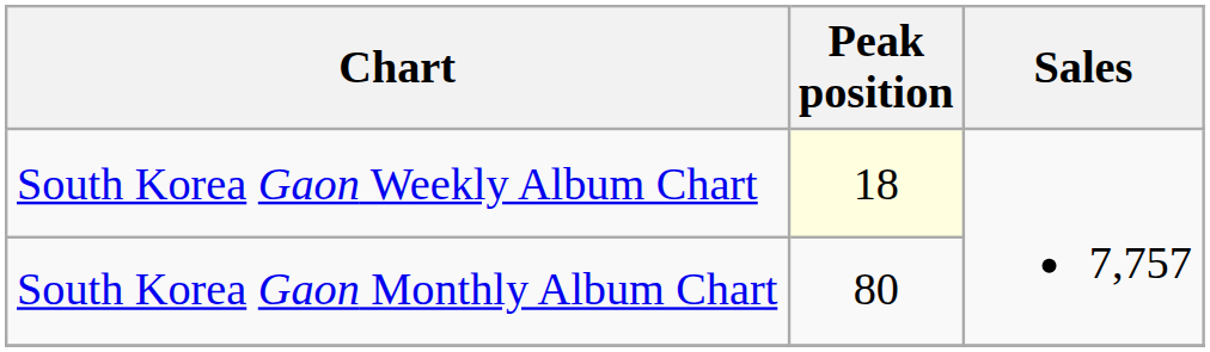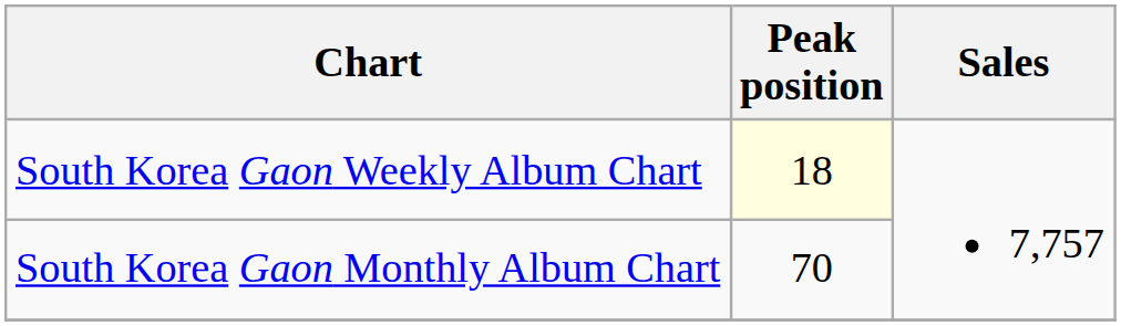 <table class="wikitable sortable">
 <tr>
 <th>Chart</th>
 <th>Peak<br>position</th>
 <th>Sales</th>
 </tr>
 <tr>
 <td><a href='#'>South Korea</a> <a href='#'><em>Gaon</em> Weekly Album Chart</a></td>
 <td align="center" style="background: lightyellow;">18</td>
 <td rowspan="2"><br><ul><li>7,757</li></ul></td>
 </tr>
 <tr>
 <td><a href='#'>South Korea</a> <a href='#'><em>Gaon</em> Monthly Album Chart</a></td>
-<td align="center">80</td>
+<td align="center">70</td>
 </tr>
 <tr>
 </tr>
 </table>
